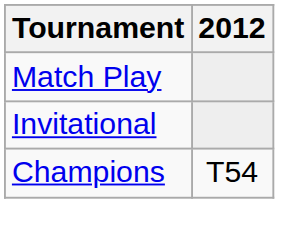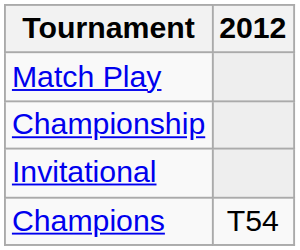 <table class="wikitable" style="text-align:center;">
 <tr>
 <th>Tournament</th>
 <th>2012</th>
 </tr>
 <tr>
 <td align="left"><a href='#'>Match Play</a></td>
+<td style="background:#eeeeee;"></td>
+</tr>
+<tr>
+<td align="left"><a href='#'>Championship</a></td>
 <td style="background:#eeeeee;"></td>
 </tr>
 <tr>
 <td align="left"><a href='#'>Invitational</a></td>
 <td style="background:#eeeeee;"></td>
 </tr>
 <tr>
 <td align="left"><a href='#'>Champions</a></td>
 <td>T54</td>
 </tr>
 </table>
